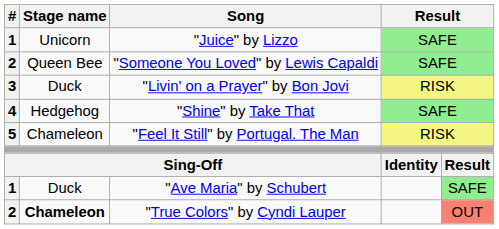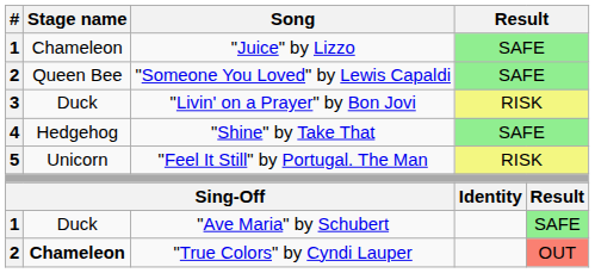 <table class="wikitable plainrowheaders" style="text-align: center;">
 <tr>
 <th>#</th>
 <th>Stage name</th>
 <th>Song</th>
 <th colspan="2">Result</th>
 </tr>
 <tr>
 <th>1</th>
-<td>Unicorn</td>
+<td>Chameleon</td>
 <td>"<a href='#'>Juice</a>" by <a href='#'>Lizzo</a></td>
 <td colspan="2" bgcolor="lightgreen">SAFE</td>
 </tr>
 <tr>
 <th>2</th>
 <td>Queen Bee</td>
 <td>"<a href='#'>Someone You Loved</a>" by <a href='#'>Lewis Capaldi</a></td>
 <td colspan="2" bgcolor="lightgreen">SAFE</td>
 </tr>
 <tr>
 <th>3</th>
 <td>Duck</td>
 <td>"<a href='#'>Livin' on a Prayer</a>" by <a href='#'>Bon Jovi</a></td>
 <td colspan="2" bgcolor="#F3F781">RISK</td>
 </tr>
 <tr>
 <th>4</th>
 <td>Hedgehog</td>
 <td>"<a href='#'>Shine</a>" by <a href='#'>Take That</a></td>
 <td colspan="2" bgcolor="lightgreen">SAFE</td>
 </tr>
 <tr>
 <th>5</th>
-<td>Chameleon</td>
+<td>Unicorn</td>
 <td>"<a href='#'>Feel It Still</a>" by <a href='#'>Portugal. The Man</a></td>
 <td colspan="2" bgcolor="#F3F781">RISK</td>
 </tr>
 <tr>
 <td colspan="5" style="background:darkgray"></td>
 </tr>
 <tr>
 <th colspan="3">Sing-Off</th>
 <th>Identity</th>
 <th>Result</th>
 </tr>
 <tr>
 <th>1</th>
 <td>Duck</td>
 <td>"<a href='#'>Ave Maria</a>" by <a href='#'>Schubert</a></td>
 <td></td>
 <td bgcolor="lightgreen">SAFE</td>
 </tr>
 <tr>
 <th>2</th>
 <td><strong>Chameleon</strong></td>
 <td>"<a href='#'>True Colors</a>" by <a href='#'>Cyndi Lauper</a></td>
 <td></td>
 <td bgcolor="salmon">OUT</td>
 </tr>
 </table>
